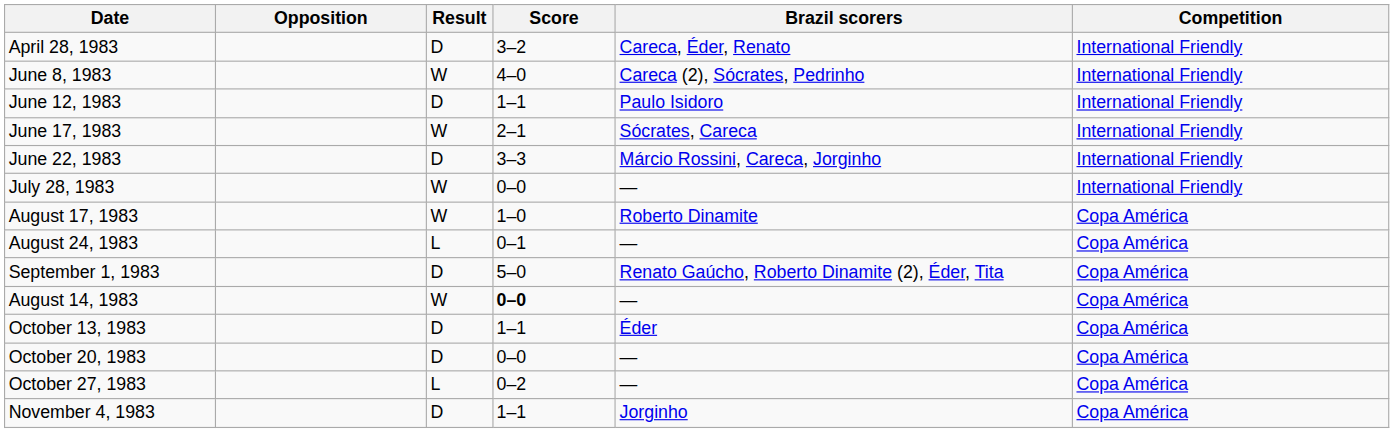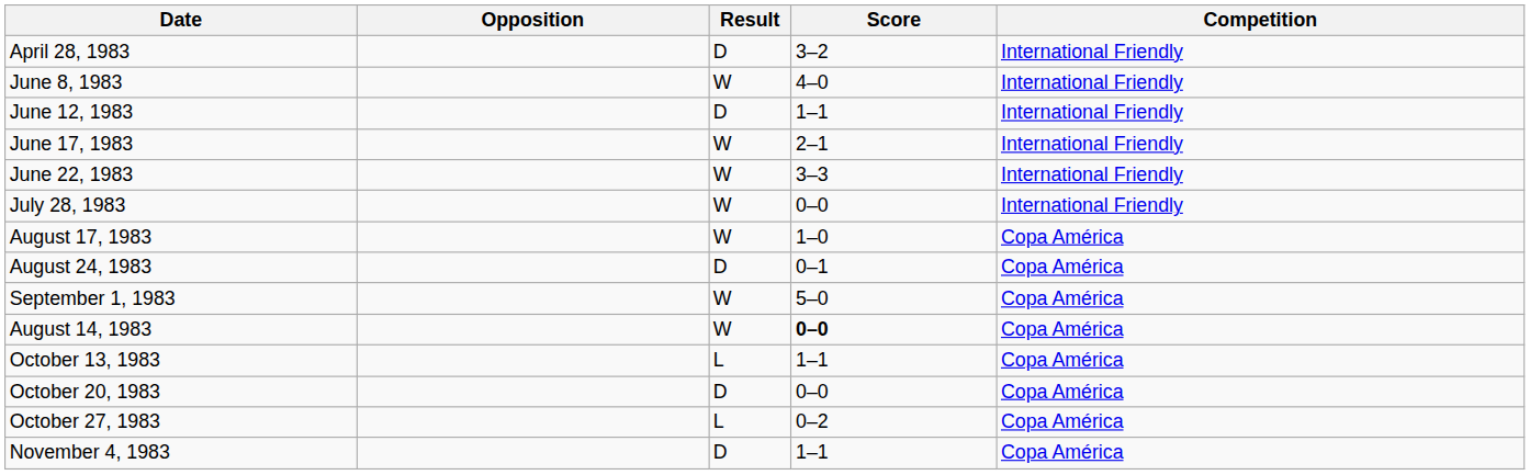 <table class="wikitable" style="text-align: left;">
 <tr>
 <th width=12%>Date</th>
 <th width=12%>Opposition</th>
 <th width=1%>Result</th>
 <th width=7%>Score</th>
-<th width=26%>Brazil scorers</th>
 <th width=18%>Competition</th>
 </tr>
 <tr>
 <td>April 28, 1983</td>
 <td></td>
 <td>D</td>
 <td>3–2</td>
-<td><a href='#'>Careca</a>, <a href='#'>Éder</a>, <a href='#'>Renato</a></td>
 <td><a href='#'>International Friendly</a></td>
 </tr>
 <tr>
 <td>June 8, 1983</td>
 <td></td>
 <td>W</td>
 <td>4–0</td>
-<td><a href='#'>Careca</a> (2), <a href='#'>Sócrates</a>, <a href='#'>Pedrinho</a></td>
 <td><a href='#'>International Friendly</a></td>
 </tr>
 <tr>
 <td>June 12, 1983</td>
 <td></td>
 <td>D</td>
 <td>1–1</td>
-<td><a href='#'>Paulo Isidoro</a></td>
 <td><a href='#'>International Friendly</a></td>
 </tr>
 <tr>
 <td>June 17, 1983</td>
 <td></td>
 <td>W</td>
 <td>2–1</td>
-<td><a href='#'>Sócrates</a>, <a href='#'>Careca</a></td>
 <td><a href='#'>International Friendly</a></td>
 </tr>
 <tr>
 <td>June 22, 1983</td>
 <td></td>
-<td>D</td>
+<td>W</td>
 <td>3–3</td>
-<td><a href='#'>Márcio Rossini</a>, <a href='#'>Careca</a>, <a href='#'>Jorginho</a></td>
 <td><a href='#'>International Friendly</a></td>
 </tr>
 <tr>
 <td>July 28, 1983</td>
 <td></td>
 <td>W</td>
 <td>0–0</td>
-<td>—</td>
 <td><a href='#'>International Friendly</a></td>
 </tr>
 <tr>
 <td>August 17, 1983</td>
 <td></td>
 <td>W</td>
 <td>1–0</td>
-<td><a href='#'>Roberto Dinamite</a></td>
 <td><a href='#'>Copa América</a></td>
 </tr>
 <tr>
 <td>August 24, 1983</td>
 <td></td>
-<td>L</td>
+<td>D</td>
 <td>0–1</td>
-<td>—</td>
 <td><a href='#'>Copa América</a></td>
 </tr>
 <tr>
 <td>September 1, 1983</td>
 <td></td>
-<td>D</td>
+<td>W</td>
 <td>5–0</td>
-<td><a href='#'>Renato Gaúcho</a>, <a href='#'>Roberto Dinamite</a> (2), <a href='#'>Éder</a>, <a href='#'>Tita</a></td>
 <td><a href='#'>Copa América</a></td>
 </tr>
 <tr>
 <td>August 14, 1983</td>
 <td></td>
 <td>W</td>
 <td><strong>0–0</strong></td>
-<td>—</td>
 <td><a href='#'>Copa América</a></td>
 </tr>
 <tr>
 <td>October 13, 1983</td>
 <td></td>
-<td>D</td>
+<td>L</td>
 <td>1–1</td>
-<td><a href='#'>Éder</a></td>
 <td><a href='#'>Copa América</a></td>
 </tr>
 <tr>
 <td>October 20, 1983</td>
 <td></td>
 <td>D</td>
 <td>0–0</td>
-<td>—</td>
 <td><a href='#'>Copa América</a></td>
 </tr>
 <tr>
 <td>October 27, 1983</td>
 <td></td>
 <td>L</td>
 <td>0–2</td>
-<td>—</td>
 <td><a href='#'>Copa América</a></td>
 </tr>
 <tr>
 <td>November 4, 1983</td>
 <td></td>
 <td>D</td>
 <td>1–1</td>
-<td><a href='#'>Jorginho</a></td>
 <td><a href='#'>Copa América</a></td>
 </tr>
 </table>
